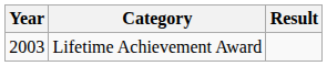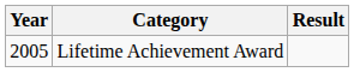 <table class="wikitable">
 <tr>
 <th>Year</th>
 <th>Category</th>
 <th>Result</th>
 </tr>
 <tr>
-<td>2003</td>
+<td>2005</td>
 <td>Lifetime Achievement Award</td>
 <td></td>
 </tr>
 </table>
